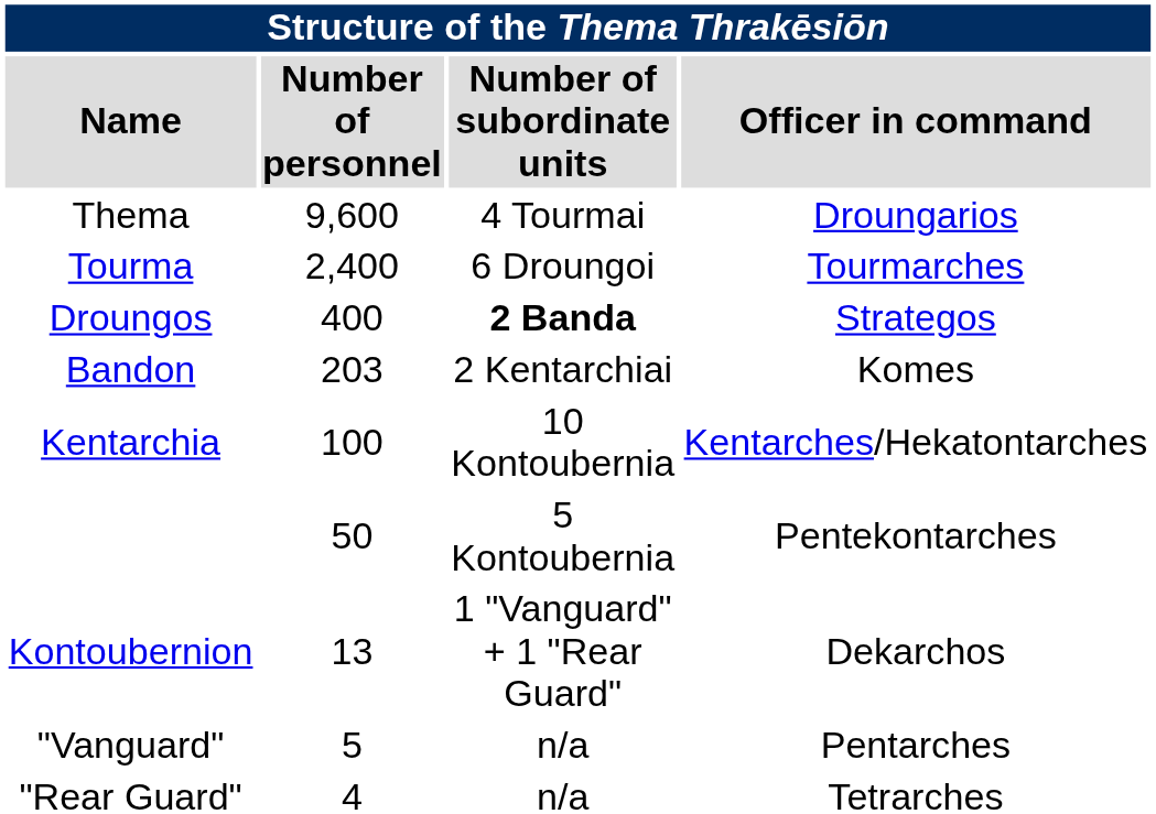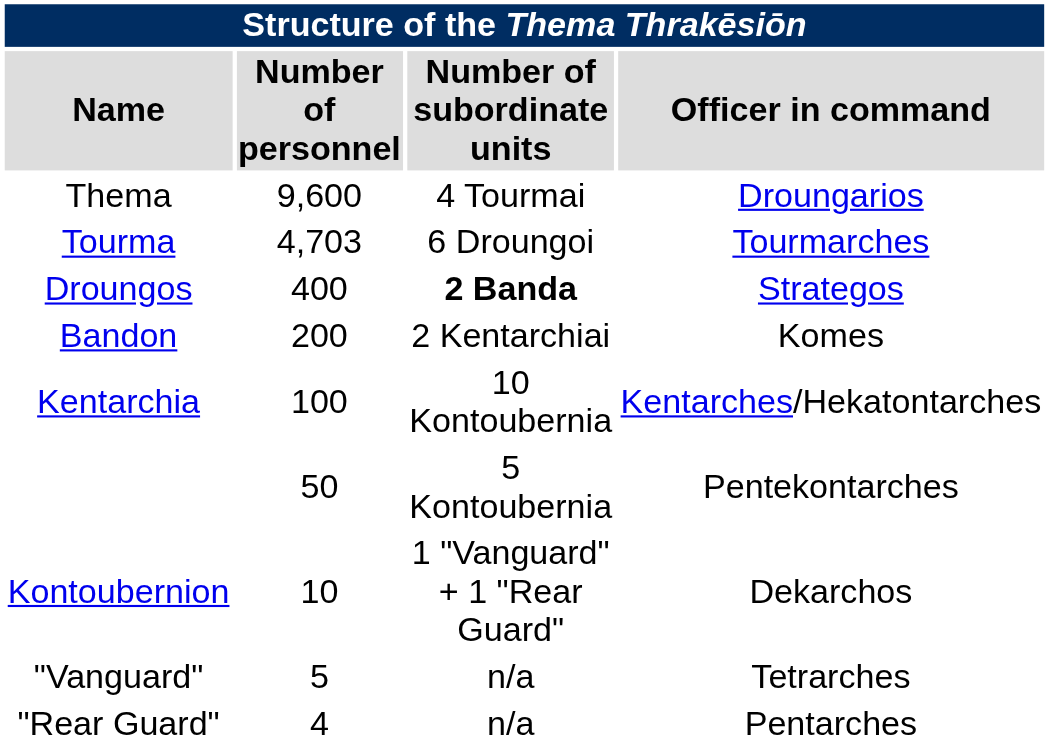 <table class="toccolours collapsible"  style="width:50%; clear:both; margin:1.5em auto; text-align:center;">
 <tr>
 <th colspan=11 style="background:#002D62; color:white;">Structure of the <em>Thema Thrakēsiōn</em></th>
 </tr>
 <tr style="text-align:center; background:#ddd;">
 <td><strong>Name</strong></td>
 <td><strong>Number of personnel</strong></td>
 <td><strong>Number of subordinate units</strong></td>
 <td><strong>Officer in command</strong></td>
 </tr>
 <tr style="text-align:center;">
 <td>Thema</td>
 <td>9,600</td>
 <td>4 Tourmai</td>
 <td><a href='#'>Droungarios</a></td>
 </tr>
 <tr style="text-align:center;">
 <td><a href='#'>Tourma</a></td>
-<td>2,400</td>
+<td>4,703</td>
 <td>6 Droungoi</td>
 <td><a href='#'>Tourmarches</a></td>
 </tr>
 <tr style="text-align:center;">
 <td><a href='#'>Droungos</a></td>
 <td>400</td>
 <td><strong>2 Banda</strong></td>
 <td><a href='#'>Strategos</a></td>
 </tr>
 <tr style="text-align:center;">
 <td><a href='#'>Bandon</a></td>
-<td>203</td>
+<td>200</td>
 <td>2 Kentarchiai</td>
 <td>Komes</td>
 </tr>
 <tr style="text-align:center;">
 <td><a href='#'>Kentarchia</a></td>
 <td>100</td>
 <td>10 Kontoubernia</td>
 <td><a href='#'>Kentarches</a>/Hekatontarches</td>
 </tr>
 <tr style="text-align:center;">
 <td></td>
 <td>50</td>
 <td>5 Kontoubernia</td>
 <td>Pentekontarches</td>
 </tr>
 <tr style="text-align:center;">
 <td><a href='#'>Kontoubernion</a></td>
-<td>13</td>
+<td>10</td>
 <td>1 "Vanguard" + 1 "Rear Guard"</td>
 <td>Dekarchos</td>
 </tr>
 <tr style="text-align:center;">
 <td>"Vanguard"</td>
 <td>5</td>
 <td>n/a</td>
-<td>Pentarches</td>
+<td>Tetrarches</td>
 </tr>
 <tr style="text-align:center;">
 <td>"Rear Guard"</td>
 <td>4</td>
 <td>n/a</td>
-<td>Tetrarches</td>
+<td>Pentarches</td>
 </tr>
 </table>
